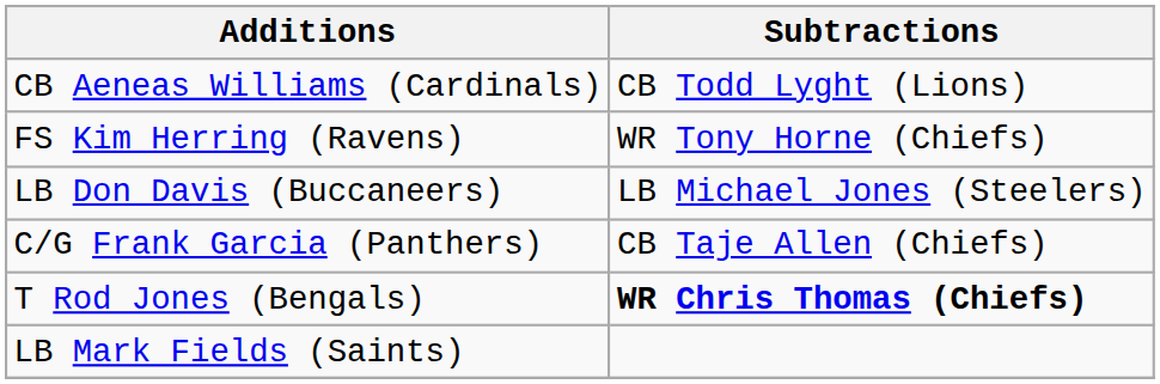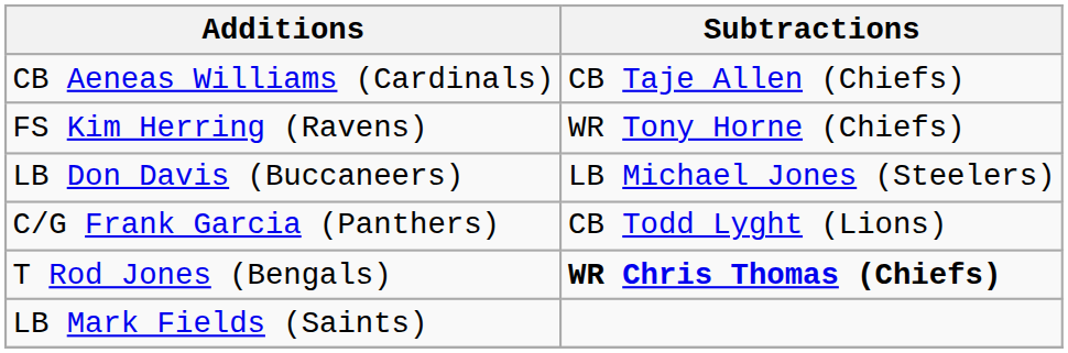 <table class="wikitable">
 <tr>
 <th>Additions</th>
 <th>Subtractions</th>
 </tr>
 <tr>
 <td>CB <a href='#'>Aeneas Williams</a> (Cardinals)</td>
-<td>CB <a href='#'>Todd Lyght</a> (Lions)</td>
+<td>CB <a href='#'>Taje Allen</a> (Chiefs)</td>
 </tr>
 <tr>
 <td>FS <a href='#'>Kim Herring</a> (Ravens)</td>
 <td>WR <a href='#'>Tony Horne</a> (Chiefs)</td>
 </tr>
 <tr>
 <td>LB <a href='#'>Don Davis</a> (Buccaneers)</td>
 <td>LB <a href='#'>Michael Jones</a> (Steelers)</td>
 </tr>
 <tr>
 <td>C/G <a href='#'>Frank Garcia</a> (Panthers)</td>
-<td>CB <a href='#'>Taje Allen</a> (Chiefs)</td>
+<td>CB <a href='#'>Todd Lyght</a> (Lions)</td>
 </tr>
 <tr>
 <td>T <a href='#'>Rod Jones</a> (Bengals)</td>
 <td><strong>WR <a href='#'>Chris Thomas</a> (Chiefs)</strong></td>
 </tr>
 <tr>
 <td>LB <a href='#'>Mark Fields</a> (Saints)</td>
 <td></td>
 </tr>
 <tr>
 </tr>
 </table>
